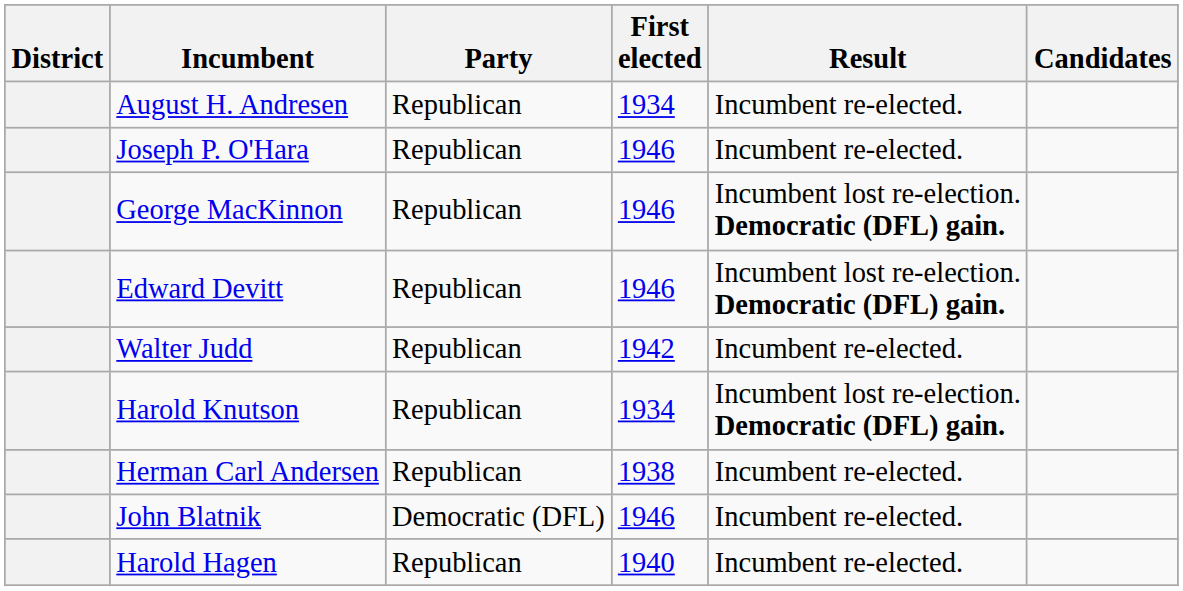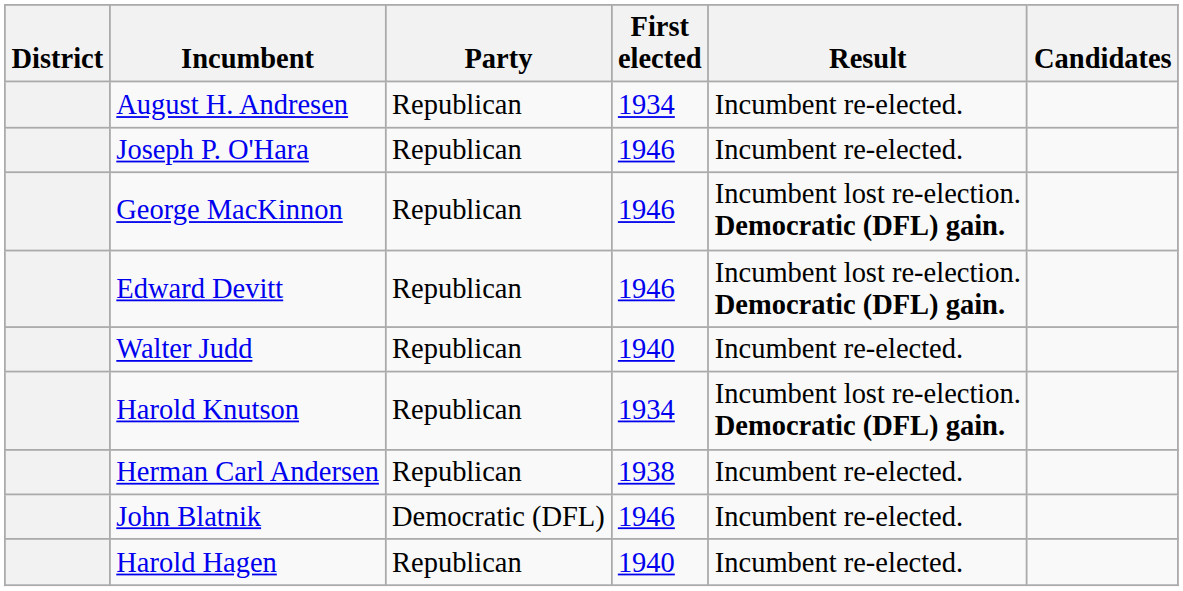 <table class=wikitable>
 <tr valign=bottom>
 <th>District</th>
 <th>Incumbent</th>
 <th>Party</th>
 <th>First<br>elected</th>
 <th>Result</th>
 <th>Candidates</th>
 </tr>
 <tr>
 <th></th>
 <td><a href='#'>August H. Andresen</a></td>
 <td>Republican</td>
 <td><a href='#'>1934</a></td>
 <td>Incumbent re-elected.</td>
 <td nowrap></td>
 </tr>
 <tr>
 <th></th>
 <td><a href='#'>Joseph P. O'Hara</a></td>
 <td>Republican</td>
 <td><a href='#'>1946</a></td>
 <td>Incumbent re-elected.</td>
 <td nowrap></td>
 </tr>
 <tr>
 <th></th>
 <td><a href='#'>George MacKinnon</a></td>
 <td>Republican</td>
 <td><a href='#'>1946</a></td>
 <td>Incumbent lost re-election.<br><strong>Democratic (DFL) gain.</strong></td>
 <td nowrap></td>
 </tr>
 <tr>
 <th></th>
 <td><a href='#'>Edward Devitt</a></td>
 <td>Republican</td>
 <td><a href='#'>1946</a></td>
 <td>Incumbent lost re-election.<br><strong>Democratic (DFL) gain.</strong></td>
 <td nowrap></td>
 </tr>
 <tr>
 <th></th>
 <td><a href='#'>Walter Judd</a></td>
 <td>Republican</td>
-<td><a href='#'>1942</a></td>
+<td><a href='#'>1940</a></td>
 <td>Incumbent re-elected.</td>
 <td nowrap></td>
 </tr>
 <tr>
 <th></th>
 <td><a href='#'>Harold Knutson</a></td>
 <td>Republican</td>
 <td><a href='#'>1934</a></td>
 <td>Incumbent lost re-election.<br><strong>Democratic (DFL) gain.</strong></td>
 <td nowrap></td>
 </tr>
 <tr>
 <th></th>
 <td><a href='#'>Herman Carl Andersen</a></td>
 <td>Republican</td>
 <td><a href='#'>1938</a></td>
 <td>Incumbent re-elected.</td>
 <td nowrap></td>
 </tr>
 <tr>
 <th></th>
 <td><a href='#'>John Blatnik</a></td>
 <td>Democratic (DFL)</td>
 <td><a href='#'>1946</a></td>
 <td>Incumbent re-elected.</td>
 <td nowrap></td>
 </tr>
 <tr>
 <th></th>
 <td><a href='#'>Harold Hagen</a></td>
 <td>Republican</td>
 <td><a href='#'>1940</a></td>
 <td>Incumbent re-elected.</td>
 <td nowrap></td>
 </tr>
 </table>
